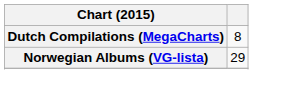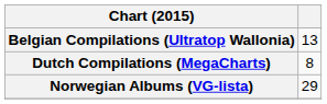 <table class="wikitable plainrowheaders sortable">
 <tr>
 <th scope="col">Chart (2015)</th>
 <th scope="col"></th>
+</tr>
+<tr>
+<th scope="row">Belgian Compilations (<a href='#'>Ultratop</a> Wallonia)</th>
+<td style="text-align:center;">13</td>
 </tr>
 <tr>
 <th scope="row">Dutch Compilations (<a href='#'>MegaCharts</a>)</th>
 <td style="text-align:center;">8</td>
 </tr>
 <tr>
 <th scope="row">Norwegian Albums (<a href='#'>VG-lista</a>)</th>
 <td style="text-align:center;">29</td>
 </tr>
 <tr>
 </tr>
 <tr>
 </tr>
 <tr>
 </tr>
 <tr>
 </tr>
 <tr>
 </tr>
 </table>
